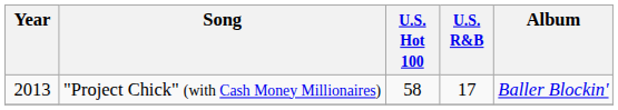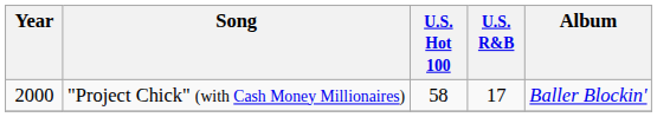 <table class="wikitable">
 <tr>
 <th align="center" valign="top" width="40">Year</th>
 <th align="left" valign="top">Song</th>
 <th align="center" valign="top" width="40"><small><a href='#'>U.S. Hot 100</a></small></th>
 <th align="center" valign="top" width="40"><small><a href='#'>U.S. R&B</a></small></th>
 <th align="left" valign="top">Album</th>
 </tr>
 <tr>
-<td align="center" valign="top">2013</td>
+<td align="center" valign="top">2000</td>
 <td align="left">"Project Chick" <small>(with <a href='#'>Cash Money Millionaires</a>)</small></td>
 <td align="center" valign="top">58</td>
 <td align="center" valign="top">17</td>
 <td rowspan=1><em><a href='#'>Baller Blockin'</a></em></td>
 </tr>
 <tr>
 </tr>
 </table>
